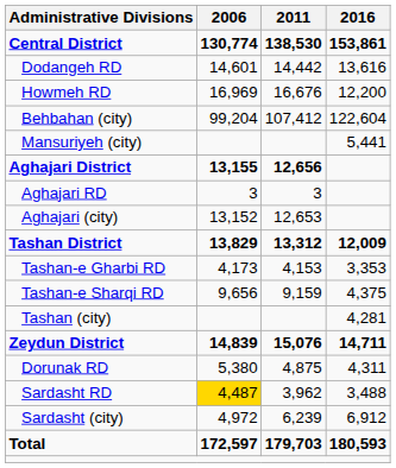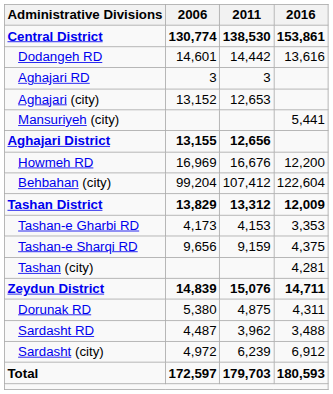 <table class="wikitable">
 <tr>
 <th>Administrative Divisions</th>
 <th>2006</th>
 <th>2011</th>
 <th>2016</th>
 </tr>
 <tr>
 <td><strong><a href='#'>Central District</a></strong></td>
 <td style="text-align: right;"><strong>130,774</strong></td>
 <td style="text-align: right;"><strong>138,530</strong></td>
 <td style="text-align: right;"><strong>153,861</strong></td>
 </tr>
 <tr>
 <td style="padding-left: 1em;"><a href='#'>Dodangeh RD</a></td>
 <td style="text-align: right;">14,601</td>
 <td style="text-align: right;">14,442</td>
 <td style="text-align: right;">13,616</td>
 </tr>
 <tr>
-<td style="padding-left: 1em;"><a href='#'>Howmeh RD</a></td>
-<td style="text-align: right;">16,969</td>
-<td style="text-align: right;">16,676</td>
-<td style="text-align: right;">12,200</td>
+<td style="padding-left: 1em;"><a href='#'>Aghajari RD</a></td>
+<td style="text-align: right;">3</td>
+<td style="text-align: right;">3</td>
+<td style="text-align: right;"></td>
 </tr>
 <tr>
-<td style="padding-left: 1em;"><a href='#'>Behbahan</a> (city)</td>
-<td style="text-align: right;">99,204</td>
-<td style="text-align: right;">107,412</td>
-<td style="text-align: right;">122,604</td>
+<td style="padding-left: 1em;"><a href='#'>Aghajari</a> (city)</td>
+<td style="text-align: right;">13,152</td>
+<td style="text-align: right;">12,653</td>
+<td style="text-align: right;"></td>
 </tr>
 <tr>
 <td style="padding-left: 1em;"><a href='#'>Mansuriyeh</a> (city)</td>
 <td style="text-align: right;"></td>
 <td style="text-align: right;"></td>
 <td style="text-align: right;">5,441</td>
 </tr>
 <tr>
 <td><strong><a href='#'>Aghajari District</a></strong></td>
 <td style="text-align: right;"><strong>13,155</strong></td>
 <td style="text-align: right;"><strong>12,656</strong></td>
 <td style="text-align: right;"></td>
 </tr>
 <tr>
-<td style="padding-left: 1em;"><a href='#'>Aghajari RD</a></td>
-<td style="text-align: right;">3</td>
-<td style="text-align: right;">3</td>
-<td style="text-align: right;"></td>
+<td style="padding-left: 1em;"><a href='#'>Howmeh RD</a></td>
+<td style="text-align: right;">16,969</td>
+<td style="text-align: right;">16,676</td>
+<td style="text-align: right;">12,200</td>
 </tr>
 <tr>
-<td style="padding-left: 1em;"><a href='#'>Aghajari</a> (city)</td>
-<td style="text-align: right;">13,152</td>
-<td style="text-align: right;">12,653</td>
-<td style="text-align: right;"></td>
+<td style="padding-left: 1em;"><a href='#'>Behbahan</a> (city)</td>
+<td style="text-align: right;">99,204</td>
+<td style="text-align: right;">107,412</td>
+<td style="text-align: right;">122,604</td>
 </tr>
 <tr>
 <td><strong><a href='#'>Tashan District</a></strong></td>
 <td style="text-align: right;"><strong>13,829</strong></td>
 <td style="text-align: right;"><strong>13,312</strong></td>
 <td style="text-align: right;"><strong>12,009</strong></td>
 </tr>
 <tr>
 <td style="padding-left: 1em;"><a href='#'>Tashan-e Gharbi RD</a></td>
 <td style="text-align: right;">4,173</td>
 <td style="text-align: right;">4,153</td>
 <td style="text-align: right;">3,353</td>
 </tr>
 <tr>
 <td style="padding-left: 1em;"><a href='#'>Tashan-e Sharqi RD</a></td>
 <td style="text-align: right;">9,656</td>
 <td style="text-align: right;">9,159</td>
 <td style="text-align: right;">4,375</td>
 </tr>
 <tr>
 <td style="padding-left: 1em;"><a href='#'>Tashan</a> (city)</td>
 <td style="text-align: right;"></td>
 <td style="text-align: right;"></td>
 <td style="text-align: right;">4,281</td>
 </tr>
 <tr>
 <td><strong><a href='#'>Zeydun District</a></strong></td>
 <td style="text-align: right;"><strong>14,839</strong></td>
 <td style="text-align: right;"><strong>15,076</strong></td>
 <td style="text-align: right;"><strong>14,711</strong></td>
 </tr>
 <tr>
 <td style="padding-left: 1em;"><a href='#'>Dorunak RD</a></td>
 <td style="text-align: right;">5,380</td>
 <td style="text-align: right;">4,875</td>
 <td style="text-align: right;">4,311</td>
 </tr>
 <tr>
 <td style="padding-left: 1em;"><a href='#'>Sardasht RD</a></td>
-<td style="background: gold; text-align: right;">4,487</td>
+<td style="text-align: right;">4,487</td>
 <td style="text-align: right;">3,962</td>
 <td style="text-align: right;">3,488</td>
 </tr>
 <tr>
 <td style="padding-left: 1em;"><a href='#'>Sardasht</a> (city)</td>
 <td style="text-align: right;">4,972</td>
 <td style="text-align: right;">6,239</td>
 <td style="text-align: right;">6,912</td>
 </tr>
 <tr>
 <td><strong>Total</strong></td>
 <td style="text-align: right;"><strong>172,597</strong></td>
 <td style="text-align: right;"><strong>179,703</strong></td>
 <td style="text-align: right;"><strong>180,593</strong></td>
 </tr>
 <tr>
 <td colspan=4></td>
 </tr>
 </table>
